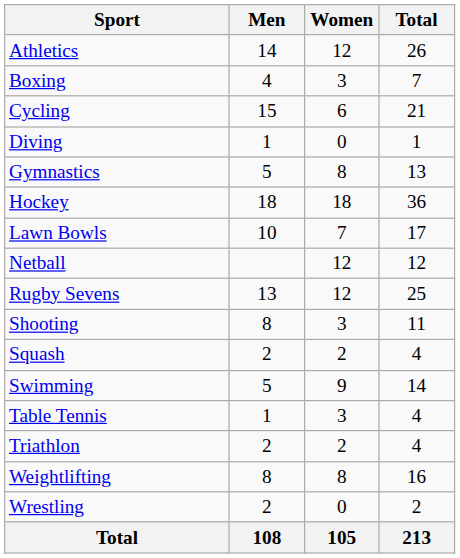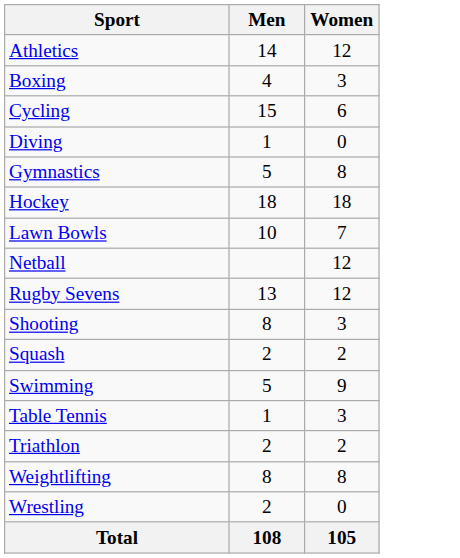 <table class="wikitable sortable" style="text-align:center;">
 <tr>
 <th width=180>Sport</th>
 <th width=55>Men</th>
 <th width=55>Women</th>
-<th width=55>Total</th>
 </tr>
 <tr>
 <td align=left><a href='#'>Athletics</a></td>
 <td>14</td>
 <td>12</td>
-<td>26</td>
 </tr>
 <tr>
 <td align=left><a href='#'>Boxing</a></td>
 <td>4</td>
 <td>3</td>
-<td>7</td>
 </tr>
 <tr>
 <td align=left><a href='#'>Cycling</a></td>
 <td>15</td>
 <td>6</td>
-<td>21</td>
 </tr>
 <tr>
 <td align=left><a href='#'>Diving</a></td>
 <td>1</td>
 <td>0</td>
-<td>1</td>
 </tr>
 <tr>
 <td align=left><a href='#'>Gymnastics</a></td>
 <td>5</td>
 <td>8</td>
-<td>13</td>
 </tr>
 <tr>
 <td align=left><a href='#'>Hockey</a></td>
 <td>18</td>
 <td>18</td>
-<td>36</td>
 </tr>
 <tr>
 <td align=left><a href='#'>Lawn Bowls</a></td>
 <td>10</td>
 <td>7</td>
-<td>17</td>
 </tr>
 <tr>
 <td align=left><a href='#'>Netball</a></td>
 <td></td>
-<td>12</td>
 <td>12</td>
 </tr>
 <tr>
 <td align=left><a href='#'>Rugby Sevens</a></td>
 <td>13</td>
 <td>12</td>
-<td>25</td>
 </tr>
 <tr>
 <td align=left><a href='#'>Shooting</a></td>
 <td>8</td>
 <td>3</td>
-<td>11</td>
 </tr>
 <tr>
 <td align=left><a href='#'>Squash</a></td>
 <td>2</td>
 <td>2</td>
-<td>4</td>
 </tr>
 <tr>
 <td align=left><a href='#'>Swimming</a></td>
 <td>5</td>
 <td>9</td>
-<td>14</td>
 </tr>
 <tr>
 <td align=left><a href='#'>Table Tennis</a></td>
 <td>1</td>
 <td>3</td>
-<td>4</td>
 </tr>
 <tr>
 <td align=left><a href='#'>Triathlon</a></td>
 <td>2</td>
 <td>2</td>
-<td>4</td>
 </tr>
 <tr>
 <td align=left><a href='#'>Weightlifting</a></td>
 <td>8</td>
 <td>8</td>
-<td>16</td>
 </tr>
 <tr>
 <td align=left><a href='#'>Wrestling</a></td>
 <td>2</td>
 <td>0</td>
-<td>2</td>
 </tr>
 <tr>
 <th>Total</th>
 <th>108</th>
 <th>105</th>
-<th>213</th>
 </tr>
 </table>
